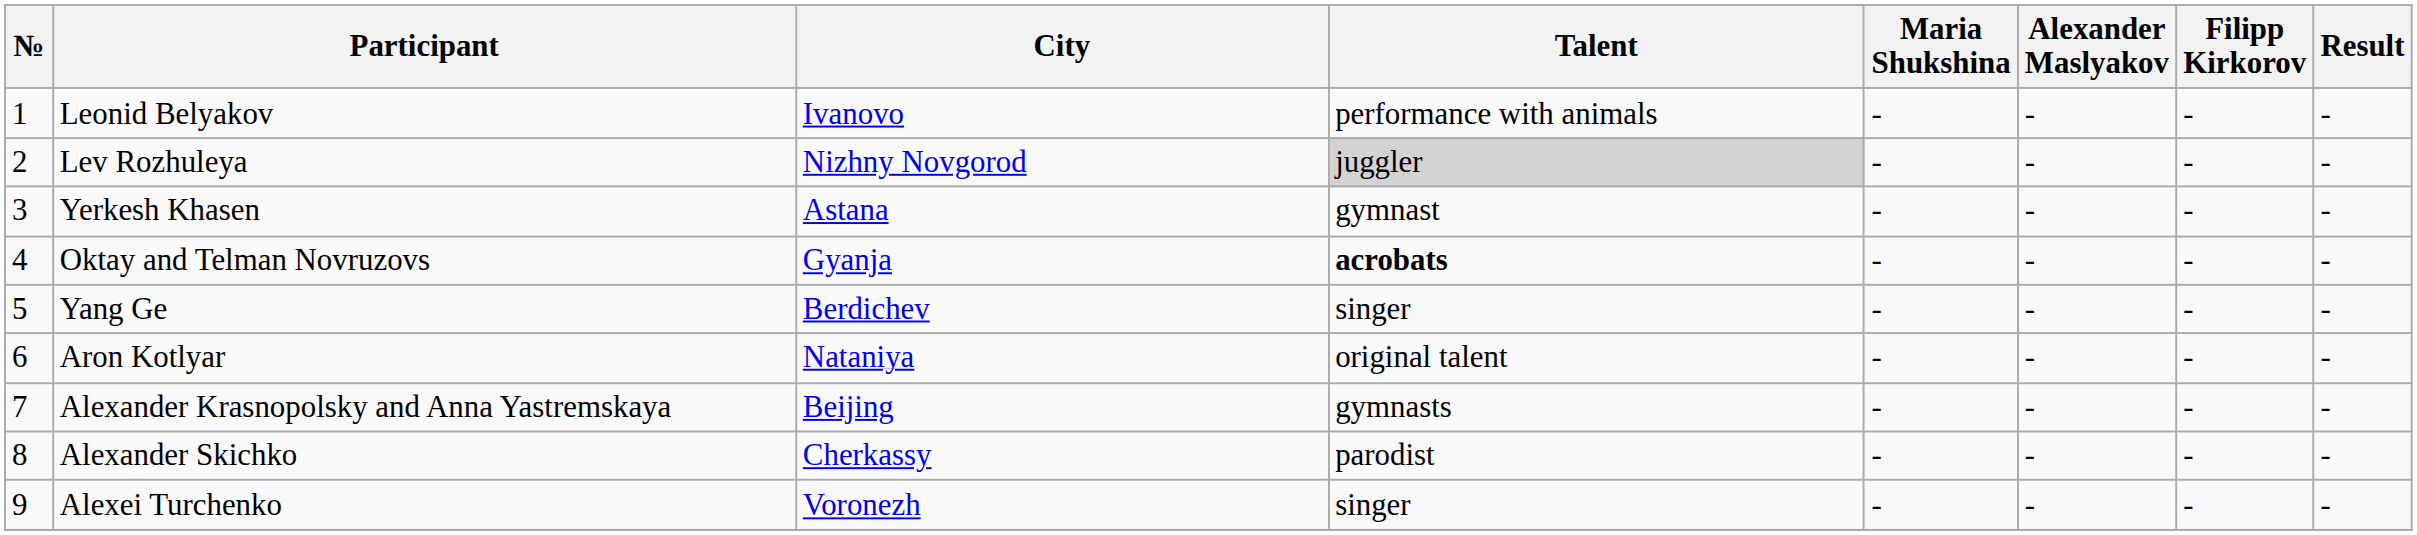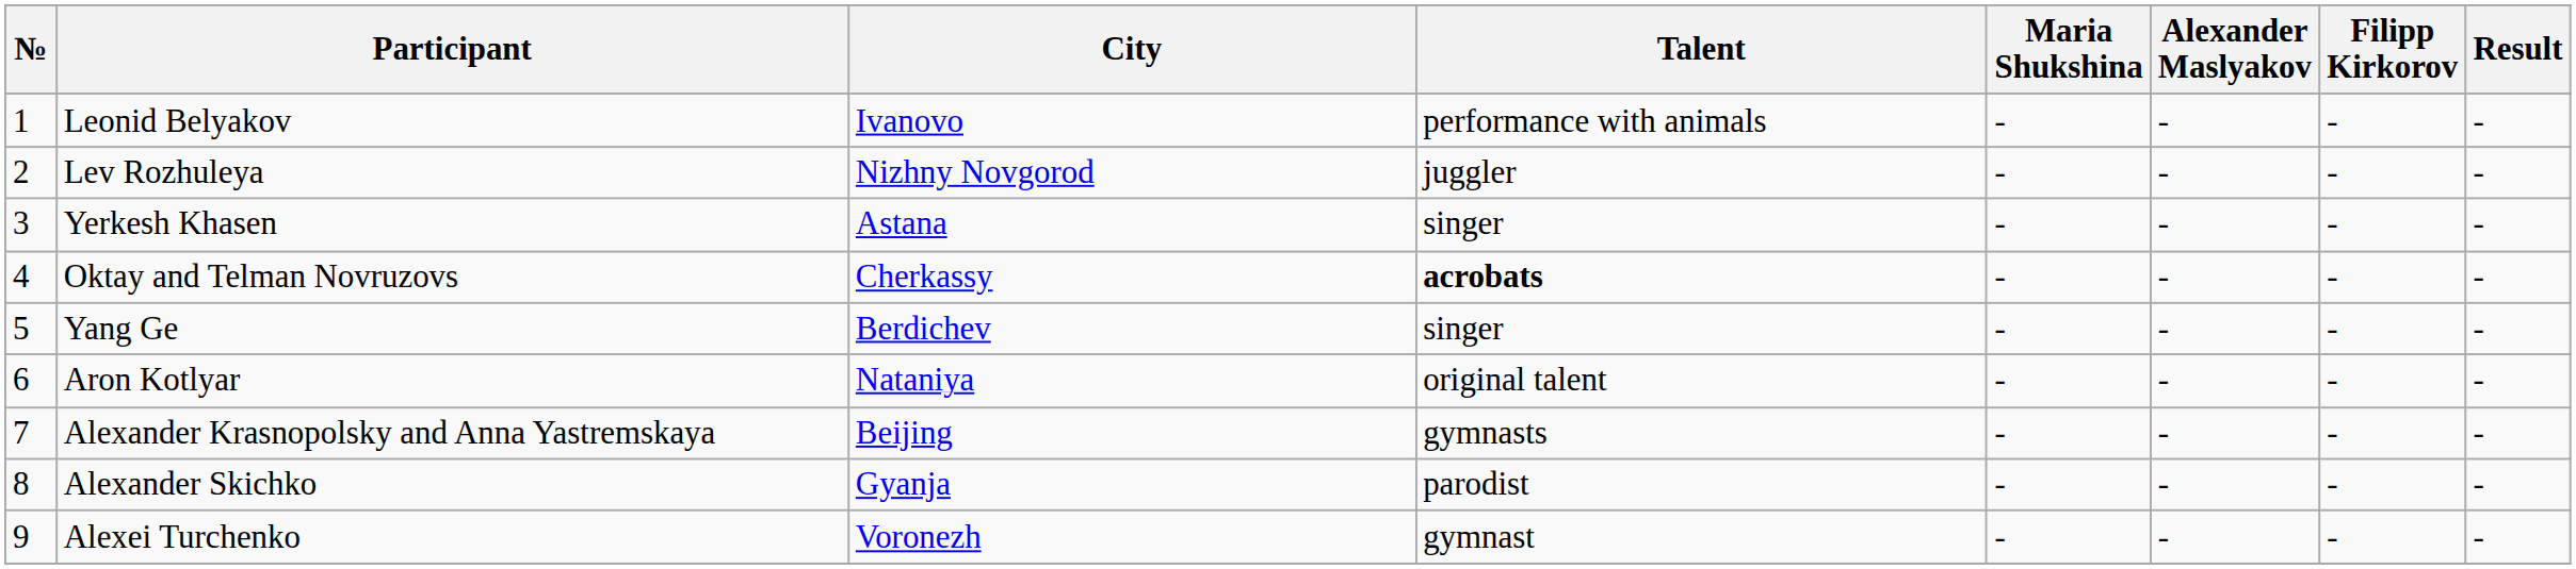 <table class="wikitable">
 <tr>
 <th width="2%">№</th>
 <th width="35%">Participant</th>
 <th width="25%">City</th>
 <th width="25%">Talent</th>
 <th width="3%">Maria Shukshina</th>
 <th width="3%">Alexander Maslyakov</th>
 <th width="3%">Filipp Kirkorov</th>
 <th width="3%">Result</th>
 </tr>
 <tr>
 <td>1</td>
 <td>Leonid Belyakov</td>
 <td><a href='#'>Ivanovo</a></td>
 <td>performance with animals</td>
 <td>-</td>
 <td>-</td>
 <td>-</td>
 <td>-</td>
 </tr>
 <tr>
 <td>2</td>
 <td>Lev Rozhuleya</td>
 <td><a href='#'>Nizhny Novgorod</a></td>
-<td style="background: lightgrey;">juggler</td>
+<td>juggler</td>
 <td>-</td>
 <td>-</td>
 <td>-</td>
 <td>-</td>
 </tr>
 <tr>
 <td>3</td>
 <td>Yerkesh Khasen</td>
 <td><a href='#'>Astana</a></td>
-<td>gymnast</td>
+<td>singer</td>
 <td>-</td>
 <td>-</td>
 <td>-</td>
 <td>-</td>
 </tr>
 <tr>
 <td>4</td>
 <td>Oktay and Telman Novruzovs</td>
-<td><a href='#'>Gyanja</a></td>
+<td><a href='#'>Cherkassy</a></td>
 <td><strong>acrobats</strong></td>
 <td>-</td>
 <td>-</td>
 <td>-</td>
 <td>-</td>
 </tr>
 <tr>
 <td>5</td>
 <td>Yang Ge</td>
 <td><a href='#'>Berdichev</a></td>
 <td>singer</td>
 <td>-</td>
 <td>-</td>
 <td>-</td>
 <td>-</td>
 </tr>
 <tr>
 <td>6</td>
 <td>Aron Kotlyar</td>
 <td><a href='#'>Nataniya</a></td>
 <td>original talent</td>
 <td>-</td>
 <td>-</td>
 <td>-</td>
 <td>-</td>
 </tr>
 <tr>
 <td>7</td>
 <td>Alexander Krasnopolsky and Anna Yastremskaya</td>
 <td><a href='#'>Beijing</a></td>
 <td>gymnasts</td>
 <td>-</td>
 <td>-</td>
 <td>-</td>
 <td>-</td>
 </tr>
 <tr>
 <td>8</td>
 <td>Alexander Skichko</td>
-<td><a href='#'>Cherkassy</a></td>
+<td><a href='#'>Gyanja</a></td>
 <td>parodist</td>
 <td>-</td>
 <td>-</td>
 <td>-</td>
 <td>-</td>
 </tr>
 <tr>
 <td>9</td>
 <td>Alexei Turchenko</td>
 <td><a href='#'>Voronezh</a></td>
-<td>singer</td>
+<td>gymnast</td>
 <td>-</td>
 <td>-</td>
 <td>-</td>
 <td>-</td>
 </tr>
 <tr>
 </tr>
 </table>
